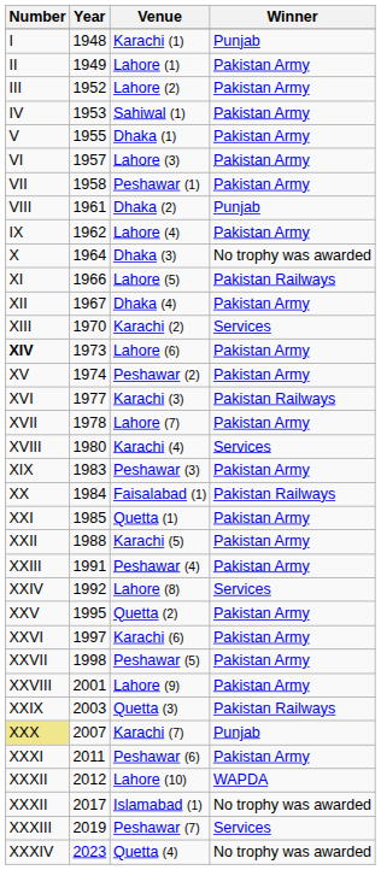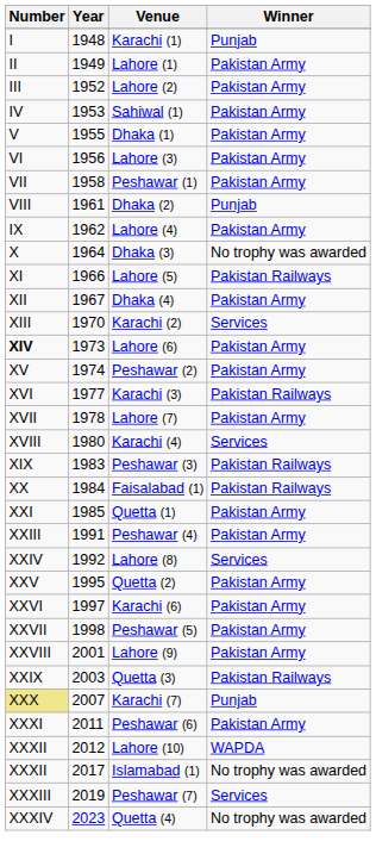 <table class="wikitable" align="center" style="margin:.5em;">
 <tr>
 <th>Number</th>
 <th>Year</th>
 <th>Venue</th>
 <th>Winner</th>
 </tr>
 <tr>
 </tr>
 <tr>
 <td>I</td>
 <td>1948</td>
 <td><a href='#'>Karachi</a> <small>(1)</small></td>
 <td><a href='#'>Punjab</a></td>
 </tr>
 <tr>
 <td>II</td>
 <td>1949</td>
 <td><a href='#'>Lahore</a> <small>(1)</small></td>
 <td><a href='#'>Pakistan Army</a></td>
 </tr>
 <tr>
 <td>III</td>
 <td>1952</td>
 <td><a href='#'>Lahore</a> <small>(2)</small></td>
 <td><a href='#'>Pakistan Army</a></td>
 </tr>
 <tr>
 <td>IV</td>
 <td>1953</td>
 <td><a href='#'>Sahiwal</a> <small>(1)</small></td>
 <td><a href='#'>Pakistan Army</a></td>
 </tr>
 <tr>
 <td>V</td>
 <td>1955</td>
 <td><a href='#'>Dhaka</a> <small>(1)</small></td>
 <td><a href='#'>Pakistan Army</a></td>
 </tr>
 <tr>
 <td>VI</td>
-<td>1957</td>
+<td>1956</td>
 <td><a href='#'>Lahore</a> <small>(3)</small></td>
 <td><a href='#'>Pakistan Army</a></td>
 </tr>
 <tr>
 <td>VII</td>
 <td>1958</td>
 <td><a href='#'>Peshawar</a> <small>(1)</small></td>
 <td><a href='#'>Pakistan Army</a></td>
 </tr>
 <tr>
 <td>VIII</td>
 <td>1961</td>
 <td><a href='#'>Dhaka</a> <small>(2)</small></td>
 <td><a href='#'>Punjab</a></td>
 </tr>
 <tr>
 <td>IX</td>
 <td>1962</td>
 <td><a href='#'>Lahore</a> <small>(4)</small></td>
 <td><a href='#'>Pakistan Army</a></td>
 </tr>
 <tr>
 <td>X</td>
 <td>1964</td>
 <td><a href='#'>Dhaka</a> <small>(3)</small></td>
 <td>No trophy was awarded</td>
 </tr>
 <tr>
 <td>XI</td>
 <td>1966</td>
 <td><a href='#'>Lahore</a> <small>(5)</small></td>
 <td><a href='#'>Pakistan Railways</a></td>
 </tr>
 <tr>
 <td>XII</td>
 <td>1967</td>
 <td><a href='#'>Dhaka</a> <small>(4)</small></td>
 <td><a href='#'>Pakistan Army</a></td>
 </tr>
 <tr>
 <td>XIII</td>
 <td>1970</td>
 <td><a href='#'>Karachi</a> <small>(2)</small></td>
 <td><a href='#'>Services</a></td>
 </tr>
 <tr>
 <td><strong>XIV</strong></td>
 <td>1973</td>
 <td><a href='#'>Lahore</a> <small>(6)</small></td>
 <td><a href='#'>Pakistan Army</a></td>
 </tr>
 <tr>
 <td>XV</td>
 <td>1974</td>
 <td><a href='#'>Peshawar</a> <small>(2)</small></td>
 <td><a href='#'>Pakistan Army</a></td>
 </tr>
 <tr>
 <td>XVI</td>
 <td>1977</td>
 <td><a href='#'>Karachi</a> <small>(3)</small></td>
 <td><a href='#'>Pakistan Railways</a></td>
 </tr>
 <tr>
 <td>XVII</td>
 <td>1978</td>
 <td><a href='#'>Lahore</a> <small>(7)</small></td>
 <td><a href='#'>Pakistan Army</a></td>
 </tr>
 <tr>
 <td>XVIII</td>
 <td>1980</td>
 <td><a href='#'>Karachi</a> <small>(4)</small></td>
 <td><a href='#'>Services</a></td>
 </tr>
 <tr>
 <td>XIX</td>
 <td>1983</td>
 <td><a href='#'>Peshawar</a> <small>(3)</small></td>
-<td><a href='#'>Pakistan Army</a></td>
+<td><a href='#'>Pakistan Railways</a></td>
 </tr>
 <tr>
 <td>XX</td>
 <td>1984</td>
 <td><a href='#'>Faisalabad</a> <small>(1)</small></td>
 <td><a href='#'>Pakistan Railways</a></td>
 </tr>
 <tr>
 <td>XXI</td>
 <td>1985</td>
 <td><a href='#'>Quetta</a> <small>(1)</small></td>
-<td><a href='#'>Pakistan Army</a></td>
-</tr>
-<tr>
-<td>XXII</td>
-<td>1988</td>
-<td><a href='#'>Karachi</a> <small>(5)</small></td>
 <td><a href='#'>Pakistan Army</a></td>
 </tr>
 <tr>
 <td>XXIII</td>
 <td>1991</td>
 <td><a href='#'>Peshawar</a> <small>(4)</small></td>
 <td><a href='#'>Pakistan Army</a></td>
 </tr>
 <tr>
 <td>XXIV</td>
 <td>1992</td>
 <td><a href='#'>Lahore</a> <small>(8)</small></td>
 <td><a href='#'>Services</a></td>
 </tr>
 <tr>
 <td>XXV</td>
 <td>1995</td>
 <td><a href='#'>Quetta</a> <small>(2)</small></td>
 <td><a href='#'>Pakistan Army</a></td>
 </tr>
 <tr>
 <td>XXVI</td>
 <td>1997</td>
 <td><a href='#'>Karachi</a> <small>(6)</small></td>
 <td><a href='#'>Pakistan Army</a></td>
 </tr>
 <tr>
 <td>XXVII</td>
 <td>1998</td>
 <td><a href='#'>Peshawar</a> <small>(5)</small></td>
 <td><a href='#'>Pakistan Army</a></td>
 </tr>
 <tr>
 <td>XXVIII</td>
 <td>2001</td>
 <td><a href='#'>Lahore</a> <small>(9)</small></td>
 <td><a href='#'>Pakistan Army</a></td>
 </tr>
 <tr>
 <td>XXIX</td>
 <td>2003</td>
 <td><a href='#'>Quetta</a> <small>(3)</small></td>
 <td><a href='#'>Pakistan Railways</a></td>
 </tr>
 <tr>
 <td style="background: khaki;">XXX</td>
 <td>2007</td>
 <td><a href='#'>Karachi</a> <small>(7)</small></td>
 <td><a href='#'>Punjab</a></td>
 </tr>
 <tr>
 <td>XXXI</td>
 <td>2011</td>
 <td><a href='#'>Peshawar</a> <small>(6)</small></td>
 <td><a href='#'>Pakistan Army</a></td>
 </tr>
 <tr>
 <td>XXXII</td>
 <td>2012</td>
 <td><a href='#'>Lahore</a> <small>(10)</small></td>
 <td><a href='#'>WAPDA</a></td>
 </tr>
 <tr>
 <td>XXXII</td>
 <td>2017</td>
 <td><a href='#'>Islamabad</a> <small>(1)</small></td>
 <td>No trophy was awarded</td>
 </tr>
 <tr>
 <td>XXXIII</td>
 <td>2019</td>
 <td><a href='#'>Peshawar</a> <small>(7)</small></td>
 <td><a href='#'>Services</a></td>
 </tr>
 <tr>
 <td>XXXIV</td>
 <td><a href='#'>2023</a></td>
 <td><a href='#'>Quetta</a> <small>(4)</small></td>
 <td>No trophy was awarded</td>
 </tr>
 </table>
